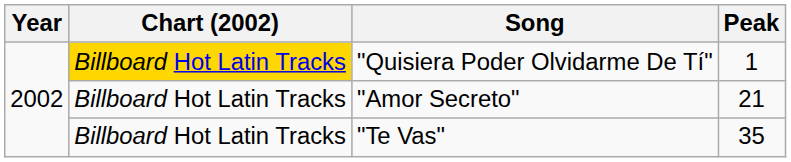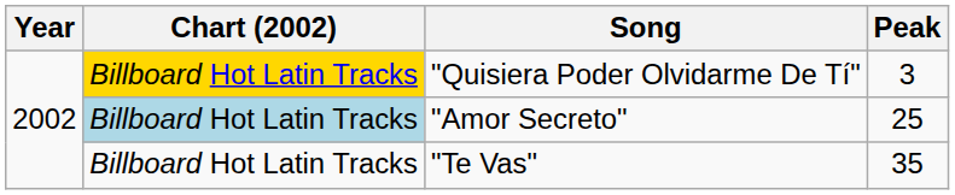 <table class="wikitable">
 <tr>
 <th>Year</th>
 <th>Chart (2002)</th>
 <th>Song</th>
 <th>Peak</th>
 </tr>
 <tr>
 <td rowspan="3">2002</td>
 <td style="background: gold;"><em>Billboard</em> <a href='#'>Hot Latin Tracks</a></td>
 <td>"Quisiera Poder Olvidarme De Tí"</td>
-<td align="center">1</td>
+<td align="center">3</td>
 </tr>
 <tr>
-<td><em>Billboard</em> Hot Latin Tracks</td>
+<td style="background: lightblue;"><em>Billboard</em> Hot Latin Tracks</td>
 <td>"Amor Secreto"</td>
-<td align="center">21</td>
+<td align="center">25</td>
 </tr>
 <tr>
 <td><em>Billboard</em> Hot Latin Tracks</td>
 <td>"Te Vas"</td>
 <td align="center">35</td>
 </tr>
 </table>
